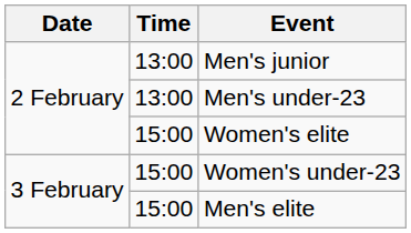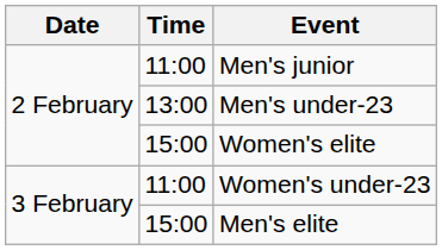 <table class="wikitable">
 <tr>
 <th>Date</th>
 <th>Time</th>
 <th>Event</th>
 </tr>
 <tr>
 <td rowspan=3>2 February</td>
-<td>13:00</td>
+<td>11:00</td>
 <td>Men's junior</td>
 </tr>
 <tr>
 <td>13:00</td>
 <td>Men's under-23</td>
 </tr>
 <tr>
 <td>15:00</td>
 <td>Women's elite</td>
 </tr>
 <tr>
 <td rowspan=2>3 February</td>
-<td>15:00</td>
+<td>11:00</td>
 <td>Women's under-23</td>
 </tr>
 <tr>
 <td>15:00</td>
 <td>Men's elite</td>
 </tr>
 </table>
